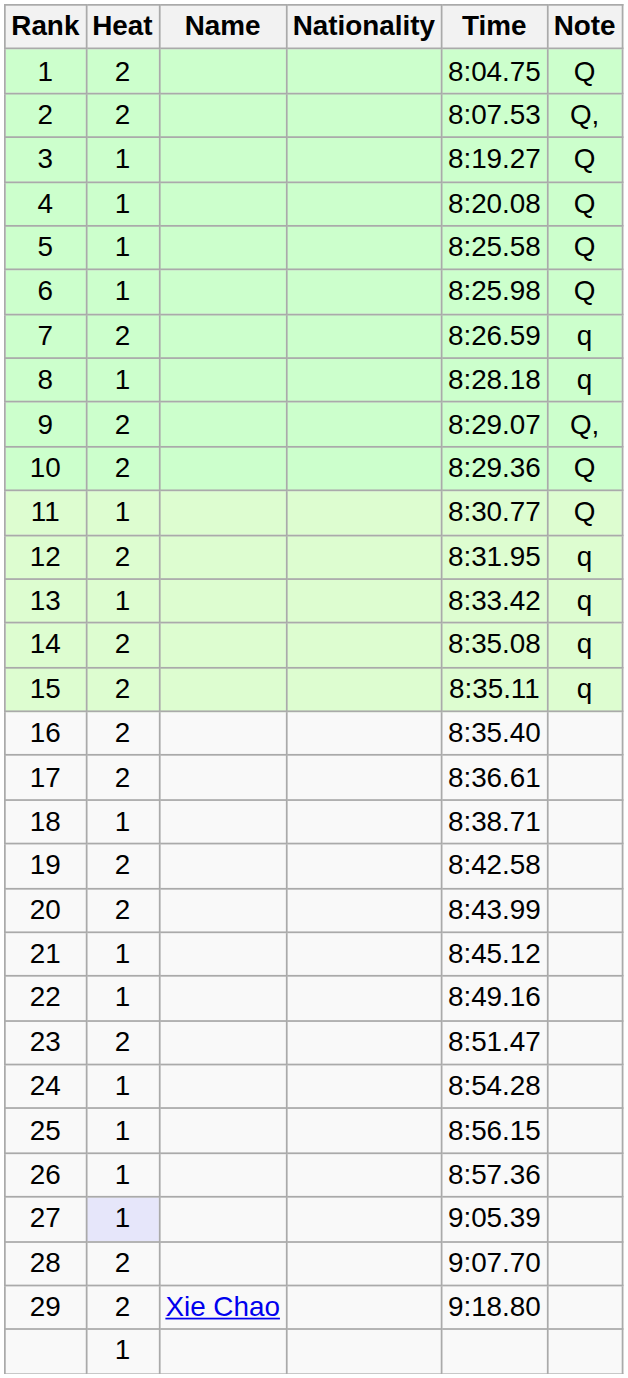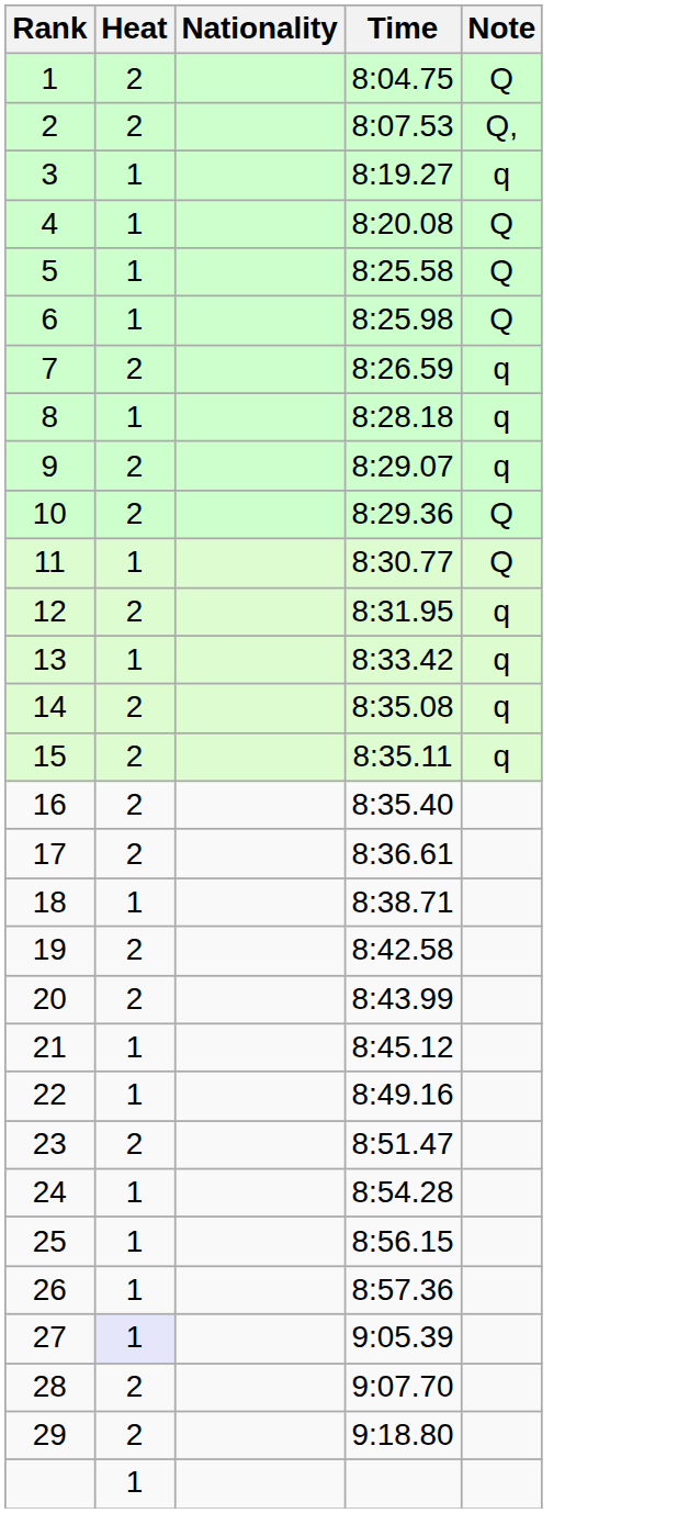 <table class="wikitable sortable" style="text-align:center">
 <tr>
 <th>Rank</th>
 <th>Heat</th>
-<th>Name</th>
 <th>Nationality</th>
 <th>Time</th>
 <th>Note</th>
 </tr>
 <tr bgcolor=ccffcc>
 <td>1</td>
 <td>2</td>
 <td align=left></td>
-<td align=left></td>
 <td>8:04.75</td>
 <td>Q</td>
 </tr>
 <tr bgcolor=ccffcc>
 <td>2</td>
 <td>2</td>
-<td align=left></td>
 <td align=left></td>
 <td>8:07.53</td>
 <td>Q, </td>
 </tr>
 <tr bgcolor=ccffcc>
 <td>3</td>
 <td>1</td>
 <td align=left></td>
-<td align=left></td>
 <td>8:19.27</td>
-<td>Q</td>
+<td>q</td>
 </tr>
 <tr bgcolor=ccffcc>
 <td>4</td>
 <td>1</td>
-<td align=left></td>
 <td align=left></td>
 <td>8:20.08</td>
 <td>Q</td>
 </tr>
 <tr bgcolor=ccffcc>
 <td>5</td>
 <td>1</td>
 <td align=left></td>
-<td align=left></td>
 <td>8:25.58</td>
 <td>Q</td>
 </tr>
 <tr bgcolor=ccffcc>
 <td>6</td>
 <td>1</td>
-<td align=left></td>
 <td align=left></td>
 <td>8:25.98</td>
 <td>Q</td>
 </tr>
 <tr bgcolor=ccffcc>
 <td>7</td>
 <td>2</td>
 <td align=left></td>
-<td align=left></td>
 <td>8:26.59</td>
 <td>q</td>
 </tr>
 <tr bgcolor=ccffcc>
 <td>8</td>
 <td>1</td>
-<td align=left></td>
 <td align=left></td>
 <td>8:28.18</td>
 <td>q</td>
 </tr>
 <tr bgcolor=ccffcc>
 <td>9</td>
 <td>2</td>
 <td align=left></td>
-<td align=left></td>
 <td>8:29.07</td>
-<td>Q, </td>
+<td>q</td>
 </tr>
 <tr bgcolor=ccffcc>
 <td>10</td>
 <td>2</td>
-<td align=left></td>
 <td align=left></td>
 <td>8:29.36</td>
 <td>Q</td>
 </tr>
 <tr bgcolor=ddffddd>
 <td>11</td>
 <td>1</td>
 <td align=left></td>
-<td align=left></td>
 <td>8:30.77</td>
 <td>Q</td>
 </tr>
 <tr bgcolor=ddffddd>
 <td>12</td>
 <td>2</td>
-<td align=left></td>
 <td align=left></td>
 <td>8:31.95</td>
 <td>q</td>
 </tr>
 <tr bgcolor=ddffddd>
 <td>13</td>
 <td>1</td>
 <td align=left></td>
-<td align=left></td>
 <td>8:33.42</td>
 <td>q</td>
 </tr>
 <tr bgcolor=ddffddd>
 <td>14</td>
 <td>2</td>
-<td align=left></td>
 <td align=left></td>
 <td>8:35.08</td>
 <td>q</td>
 </tr>
 <tr bgcolor=ddffddd>
 <td>15</td>
 <td>2</td>
 <td align=left></td>
-<td align=left></td>
 <td>8:35.11</td>
 <td>q</td>
 </tr>
 <tr>
 <td>16</td>
 <td>2</td>
-<td align=left></td>
 <td align=left></td>
 <td>8:35.40</td>
 <td></td>
 </tr>
 <tr>
 <td>17</td>
 <td>2</td>
 <td align=left></td>
-<td align=left></td>
 <td>8:36.61</td>
 <td></td>
 </tr>
 <tr>
 <td>18</td>
 <td>1</td>
-<td align=left></td>
 <td align=left></td>
 <td>8:38.71</td>
 <td></td>
 </tr>
 <tr>
 <td>19</td>
 <td>2</td>
 <td align=left></td>
-<td align=left></td>
 <td>8:42.58</td>
 <td></td>
 </tr>
 <tr>
 <td>20</td>
 <td>2</td>
-<td align=left></td>
 <td align=left></td>
 <td>8:43.99</td>
 <td></td>
 </tr>
 <tr>
 <td>21</td>
 <td>1</td>
 <td align=left></td>
-<td align=left></td>
 <td>8:45.12</td>
 <td></td>
 </tr>
 <tr>
 <td>22</td>
 <td>1</td>
-<td align=left></td>
 <td align=left></td>
 <td>8:49.16</td>
 <td></td>
 </tr>
 <tr>
 <td>23</td>
 <td>2</td>
 <td align=left></td>
-<td align=left></td>
 <td>8:51.47</td>
 <td></td>
 </tr>
 <tr>
 <td>24</td>
 <td>1</td>
-<td align=left></td>
 <td align=left></td>
 <td>8:54.28</td>
 <td></td>
 </tr>
 <tr>
 <td>25</td>
 <td>1</td>
 <td align=left></td>
-<td align=left></td>
 <td>8:56.15</td>
 <td></td>
 </tr>
 <tr>
 <td>26</td>
 <td>1</td>
-<td align=left></td>
 <td align=left></td>
 <td>8:57.36</td>
 <td></td>
 </tr>
 <tr>
 <td>27</td>
 <td style="background: lavender;">1</td>
 <td align=left></td>
-<td align=left></td>
 <td>9:05.39</td>
 <td></td>
 </tr>
 <tr>
 <td>28</td>
 <td>2</td>
 <td align=left></td>
-<td align=left></td>
 <td>9:07.70</td>
 <td></td>
 </tr>
 <tr>
 <td>29</td>
 <td>2</td>
-<td align=left><a href='#'>Xie Chao</a></td>
 <td align=left></td>
 <td>9:18.80</td>
 <td></td>
 </tr>
 <tr>
 <td></td>
 <td>1</td>
 <td align=left></td>
-<td align=left></td>
 <td></td>
 <td></td>
 </tr>
 </table>
